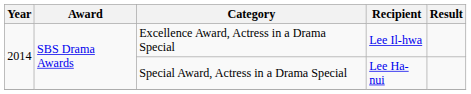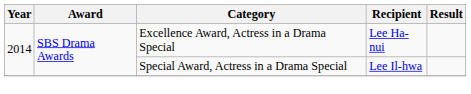 <table class="wikitable">
 <tr>
 <th>Year</th>
 <th>Award</th>
 <th>Category</th>
 <th>Recipient</th>
 <th>Result</th>
 </tr>
 <tr>
 <td rowspan=2>2014</td>
 <td rowspan=2><a href='#'>SBS Drama Awards</a></td>
 <td>Excellence Award, Actress in a Drama Special</td>
-<td><a href='#'>Lee Il-hwa</a></td>
+<td><a href='#'>Lee Ha-nui</a></td>
 <td></td>
 </tr>
 <tr>
 <td>Special Award, Actress in a Drama Special</td>
-<td><a href='#'>Lee Ha-nui</a></td>
+<td><a href='#'>Lee Il-hwa</a></td>
 <td></td>
 </tr>
 <tr>
 </tr>
 </table>
